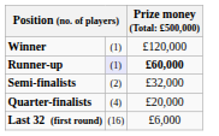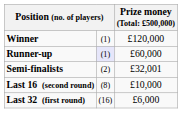 <table class="wikitable">
 <tr>
 <th colspan=2>Position <small>(no. of players)</small></th>
 <th>Prize money<br><small>(Total: £500,000)</small></th>
 </tr>
 <tr>
 <td><strong>Winner</strong></td>
 <td align=center><small>(1)</small></td>
 <td align=center>£120,000</td>
 </tr>
 <tr>
 <td><strong>Runner-up</strong></td>
 <td align=center style="background: lavender;"><small>(1)</small></td>
-<td align=center><strong>£60,000</strong></td>
+<td align=center>£60,000</td>
 </tr>
 <tr>
 <td><strong>Semi-finalists</strong></td>
 <td align=center><small>(2)</small></td>
-<td align=center>£32,000</td>
+<td align=center>£32,001</td>
 </tr>
 <tr>
-<td><strong>Quarter-finalists</strong></td>
-<td align=center><small>(4)</small></td>
-<td align=center>£20,000</td>
+<td><strong>Last 16  <small>(second round)</small></strong></td>
+<td align=center><small>(8)</small></td>
+<td align=center>£10,000</td>
 </tr>
 <tr>
 <td><strong>Last 32  <small>(first round)</small></strong></td>
 <td align=center><small>(16)</small></td>
 <td align=center>£6,000</td>
 </tr>
 </table>
